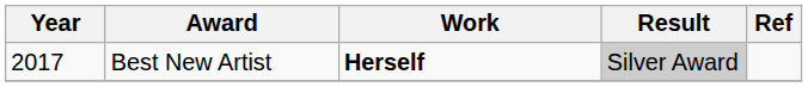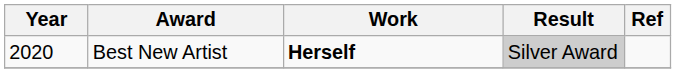 <table class="wikitable">
 <tr aglin="center">
 <th width=60>Year</th>
 <th style="width:150px;">Award</th>
 <th style="width:170px;">Work</th>
 <th width="90">Result</th>
 <th width="30">Ref</th>
 </tr>
 <tr aglin="center">
-<td>2017</td>
+<td>2020</td>
 <td>Best New Artist</td>
 <td><strong>Herself</strong></td>
 <td style="background: #cdcdcd"><div>Silver Award</div></td>
 <td></td>
 </tr>
 <tr>
 </tr>
 </table>
